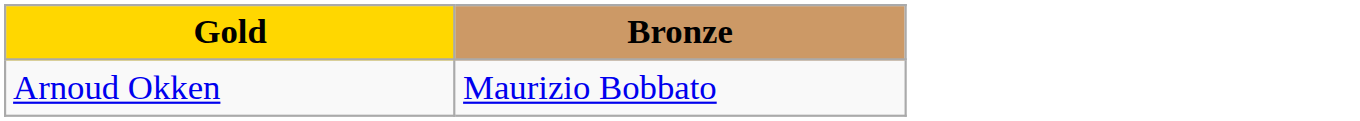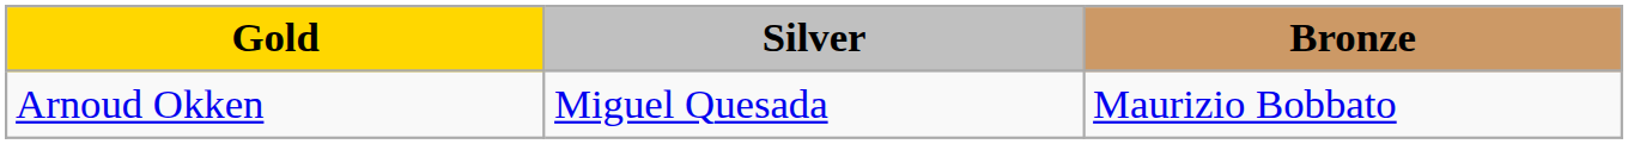 <table class="wikitable" style="text-align:left">
 <tr align="center">
 <td width=200 bgcolor=gold><strong>Gold</strong></td>
+<td width=200 bgcolor=silver><strong>Silver</strong></td>
 <td width=200 bgcolor=CC9966><strong>Bronze</strong></td>
 </tr>
 <tr>
 <td><a href='#'>Arnoud Okken</a><br><em></em></td>
+<td><a href='#'>Miguel Quesada</a><br><em></em></td>
 <td><a href='#'>Maurizio Bobbato</a><br><em></em></td>
 </tr>
 </table>
